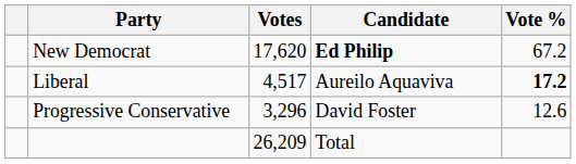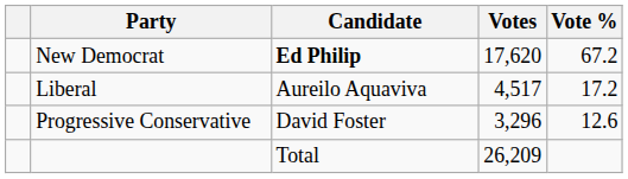 <table class="wikitable">
 <tr>
 <th></th>
 <th scope="col" width="175">Party</th>
+<th scope="col" width="150">Candidate</th>
 <th>Votes</th>
-<th scope="col" width="150">Candidate</th>
 <th>Vote %</th>
 </tr>
 <tr>
 <td>   </td>
 <td>New Democrat</td>
+<td><strong>Ed Philip</strong></td>
 <td align=right>17,620</td>
-<td><strong>Ed Philip</strong></td>
 <td align=right>67.2</td>
 </tr>
 <tr |>
 <td>   </td>
 <td>Liberal</td>
+<td>Aureilo Aquaviva</td>
 <td align=right>4,517</td>
-<td>Aureilo Aquaviva</td>
-<td align=right><strong>17.2</strong></td>
+<td align=right>17.2</td>
 </tr>
 <tr>
 <td>   </td>
 <td>Progressive Conservative</td>
+<td>David Foster</td>
 <td align=right>3,296</td>
-<td>David Foster</td>
 <td align=right>12.6<br></td>
 </tr>
 <tr>
 <td></td>
 <td></td>
+<td>Total</td>
 <td align=right>26,209</td>
-<td>Total</td>
 <td></td>
 </tr>
 </table>
